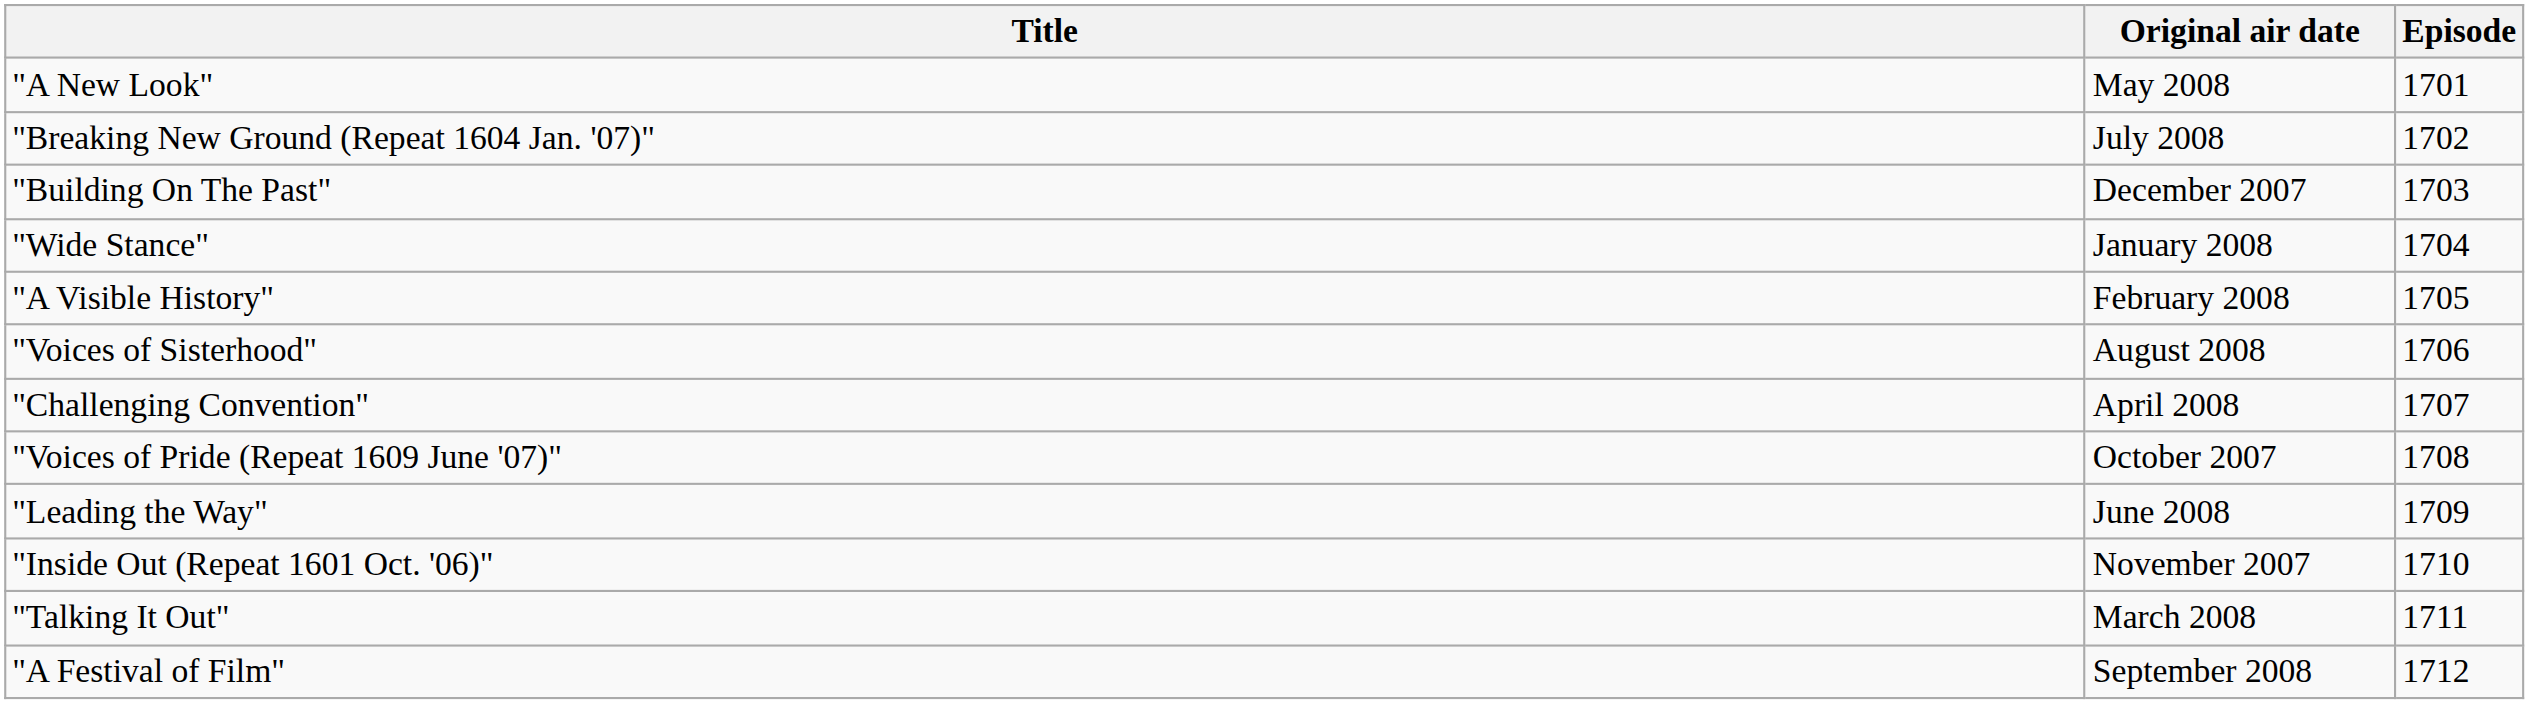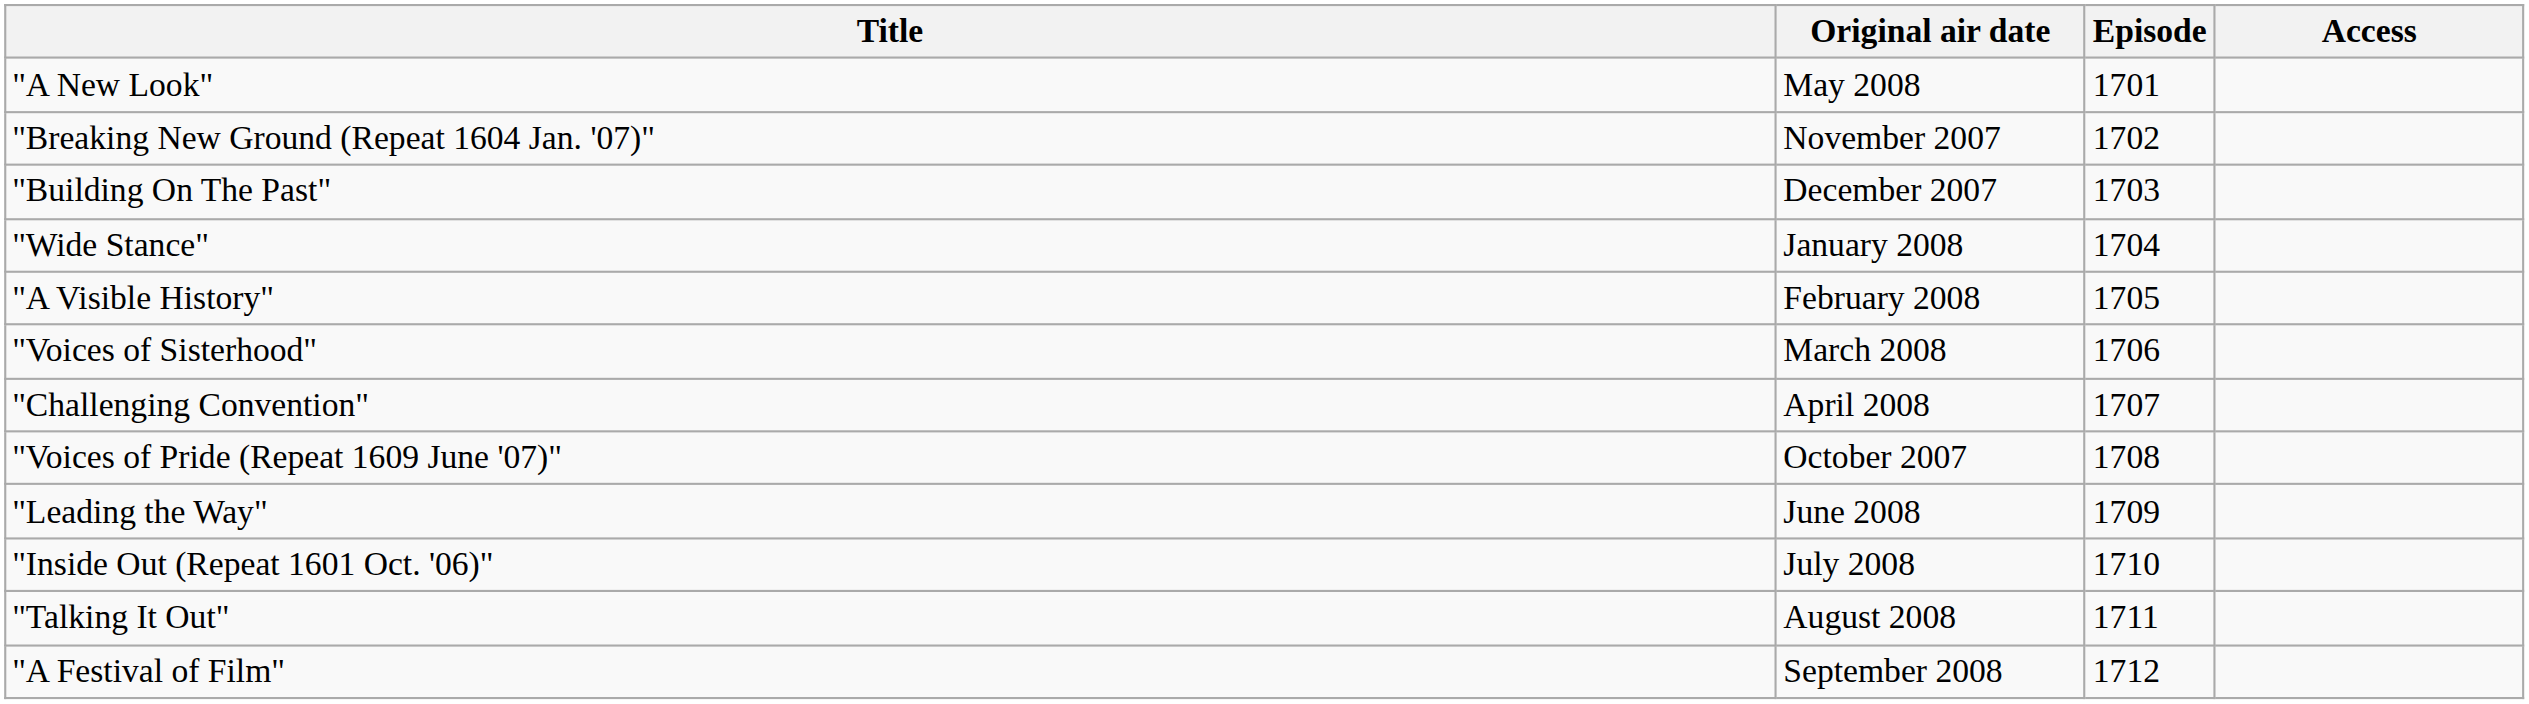 <table class="wikitable" style="text-align=center; width:95%; margin:auto;">
 <tr>
 <th>Title</th>
 <th width="140">Original air date</th>
 <th width="40">Episode</th>
+<th width="140">Access</th>
 </tr>
 <tr>
 <td>"A New Look"</td>
 <td>May 2008</td>
 <td>1701</td>
+<td></td>
 </tr>
 <tr>
 <td>"Breaking New Ground (Repeat 1604 Jan. '07)"</td>
-<td>July 2008</td>
+<td>November 2007</td>
 <td>1702</td>
+<td></td>
 </tr>
 <tr>
 <td>"Building On The Past"</td>
 <td>December 2007</td>
 <td>1703</td>
+<td></td>
 </tr>
 <tr>
 <td>"Wide Stance"</td>
 <td>January 2008</td>
 <td>1704</td>
+<td></td>
 </tr>
 <tr>
 <td>"A Visible History"</td>
 <td>February 2008</td>
 <td>1705</td>
+<td></td>
 </tr>
 <tr>
 <td>"Voices of Sisterhood"</td>
-<td>August 2008</td>
+<td>March 2008</td>
 <td>1706</td>
+<td></td>
 </tr>
 <tr>
 <td>"Challenging Convention"</td>
 <td>April 2008</td>
 <td>1707</td>
+<td></td>
 </tr>
 <tr>
 <td>"Voices of Pride (Repeat 1609 June '07)"</td>
 <td>October 2007</td>
 <td>1708</td>
+<td></td>
 </tr>
 <tr>
 <td>"Leading the Way"</td>
 <td>June 2008</td>
 <td>1709</td>
+<td></td>
 </tr>
 <tr>
 <td>"Inside Out (Repeat 1601 Oct. '06)"</td>
-<td>November 2007</td>
+<td>July 2008</td>
 <td>1710</td>
+<td></td>
 </tr>
 <tr>
 <td>"Talking It Out"</td>
-<td>March 2008</td>
+<td>August 2008</td>
 <td>1711</td>
+<td></td>
 </tr>
 <tr>
 <td>"A Festival of Film"</td>
 <td>September 2008</td>
 <td>1712</td>
+<td></td>
 </tr>
 </table>
